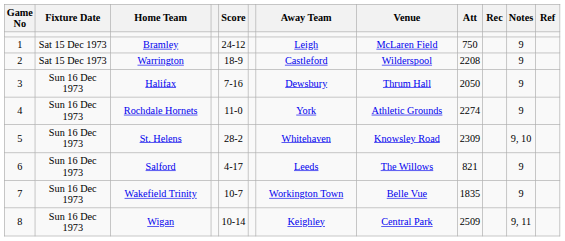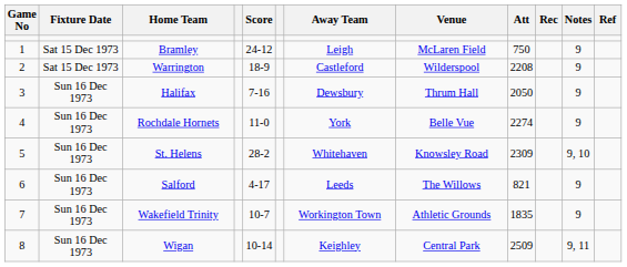 <table class="wikitable" style="text-align:center;">
 <tr>
 <th width=10 abbr="No">Game No</th>
 <th width=110 abbr="Date">Fixture Date</th>
 <th width=150 abbr="Home Team">Home Team</th>
 <th width=5 abbr="space"></th>
 <th width=20 abbr="Score">Score</th>
 <th width=5 abbr="space"></th>
 <th width=150 abbr="Away Team">Away Team</th>
 <th width=150 abbr="Venue">Venue</th>
 <th width=30 abbr="Att">Att</th>
 <th width=30 abbr="Rec">Rec</th>
 <th width=20 abbr="Notes">Notes</th>
 <th width=30 abbr="Ref">Ref</th>
 </tr>
 <tr>
 <td></td>
 <td></td>
 <td></td>
 <td></td>
 <td></td>
 <td></td>
 <td></td>
 <td></td>
 <td></td>
 <td></td>
 <td></td>
 <td></td>
 </tr>
 <tr>
 <td>1</td>
 <td>Sat 15 Dec 1973</td>
 <td><a href='#'>Bramley</a></td>
 <td></td>
 <td>24-12</td>
 <td></td>
 <td><a href='#'>Leigh</a></td>
 <td><a href='#'>McLaren Field</a></td>
 <td>750</td>
 <td></td>
 <td>9</td>
 <td></td>
 </tr>
 <tr>
 <td>2</td>
 <td>Sat 15 Dec 1973</td>
 <td><a href='#'>Warrington</a></td>
 <td></td>
 <td>18-9</td>
 <td></td>
 <td><a href='#'>Castleford</a></td>
 <td><a href='#'>Wilderspool</a></td>
 <td>2208</td>
 <td></td>
 <td>9</td>
 <td></td>
 </tr>
 <tr>
 <td>3</td>
 <td>Sun 16 Dec 1973</td>
 <td><a href='#'>Halifax</a></td>
 <td></td>
 <td>7-16</td>
 <td></td>
 <td><a href='#'>Dewsbury</a></td>
 <td><a href='#'>Thrum Hall</a></td>
 <td>2050</td>
 <td></td>
 <td>9</td>
 <td></td>
 </tr>
 <tr>
 <td>4</td>
 <td>Sun 16 Dec 1973</td>
 <td><a href='#'>Rochdale Hornets</a></td>
 <td></td>
 <td>11-0</td>
 <td></td>
 <td><a href='#'>York</a></td>
-<td><a href='#'>Athletic Grounds</a></td>
+<td><a href='#'>Belle Vue</a></td>
 <td>2274</td>
 <td></td>
 <td>9</td>
 <td></td>
 </tr>
 <tr>
 <td>5</td>
 <td>Sun 16 Dec 1973</td>
 <td><a href='#'>St. Helens</a></td>
 <td></td>
 <td>28-2</td>
 <td></td>
 <td><a href='#'>Whitehaven</a></td>
 <td><a href='#'>Knowsley Road</a></td>
 <td>2309</td>
 <td></td>
 <td>9, 10</td>
 <td></td>
 </tr>
 <tr>
 <td>6</td>
 <td>Sun 16 Dec 1973</td>
 <td><a href='#'>Salford</a></td>
 <td></td>
 <td>4-17</td>
 <td></td>
 <td><a href='#'>Leeds</a></td>
 <td><a href='#'>The Willows</a></td>
 <td>821</td>
 <td></td>
 <td>9</td>
 <td></td>
 </tr>
 <tr>
 <td>7</td>
 <td>Sun 16 Dec 1973</td>
 <td><a href='#'>Wakefield Trinity</a></td>
 <td></td>
 <td>10-7</td>
 <td></td>
 <td><a href='#'>Workington Town</a></td>
-<td><a href='#'>Belle Vue</a></td>
+<td><a href='#'>Athletic Grounds</a></td>
 <td>1835</td>
 <td></td>
 <td>9</td>
 <td></td>
 </tr>
 <tr>
 <td>8</td>
 <td>Sun 16 Dec 1973</td>
 <td><a href='#'>Wigan</a></td>
 <td></td>
 <td>10-14</td>
 <td></td>
 <td><a href='#'>Keighley</a></td>
 <td><a href='#'>Central Park</a></td>
 <td>2509</td>
 <td></td>
 <td>9, 11</td>
 <td></td>
 </tr>
 </table>
